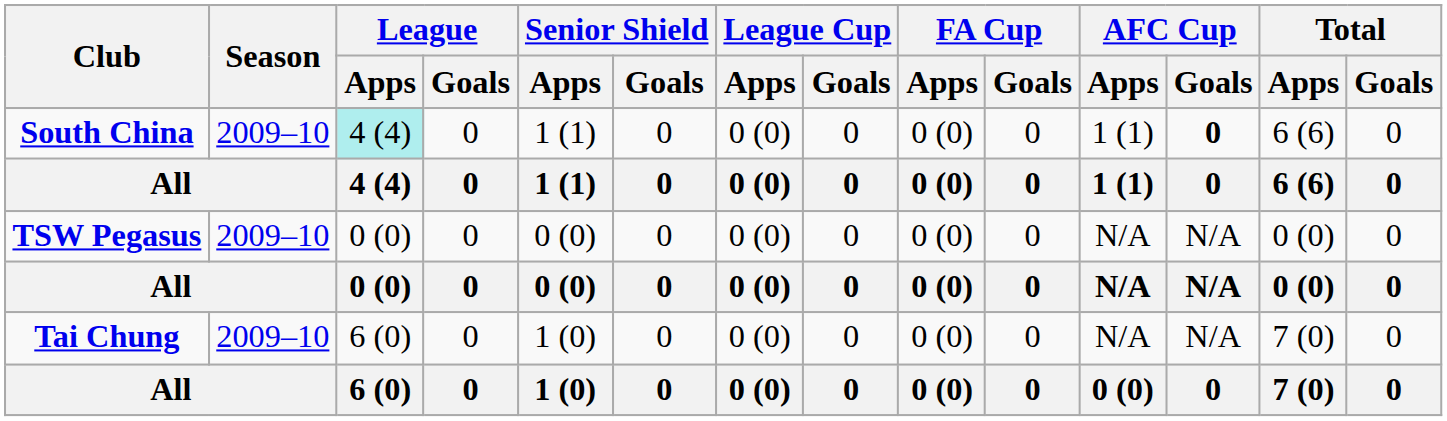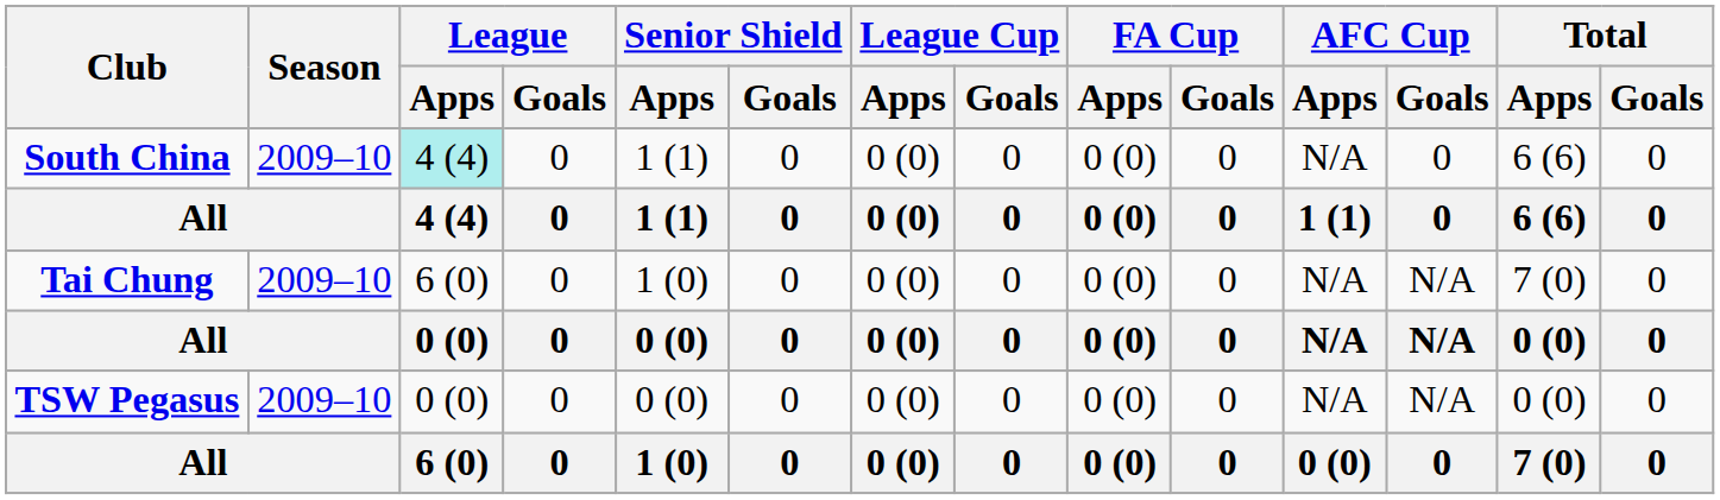 <table class="wikitable" style="text-align: center;">
 <tr>
 <th rowspan="2">Club</th>
 <th rowspan="2">Season</th>
 <th colspan="2"><a href='#'>League</a></th>
 <th colspan="2"><a href='#'>Senior Shield</a></th>
 <th colspan="2"><a href='#'>League Cup</a></th>
 <th colspan="2"><a href='#'>FA Cup</a></th>
 <th colspan="2"><a href='#'>AFC Cup</a></th>
 <th colspan="2">Total</th>
 </tr>
 <tr>
 <th>Apps</th>
 <th>Goals</th>
 <th>Apps</th>
 <th>Goals</th>
 <th>Apps</th>
 <th>Goals</th>
 <th>Apps</th>
 <th>Goals</th>
 <th>Apps</th>
 <th>Goals</th>
 <th>Apps</th>
 <th>Goals</th>
 </tr>
 <tr>
 <td rowspan="1" valign="top"><strong><a href='#'>South China</a></strong></td>
 <td><a href='#'>2009–10</a></td>
 <td style="background: paleturquoise;">4 (4)</td>
 <td>0</td>
 <td>1 (1)</td>
 <td>0</td>
 <td>0 (0)</td>
 <td>0</td>
 <td>0 (0)</td>
 <td>0</td>
-<td>1 (1)</td>
-<td><strong>0</strong></td>
+<td>N/A</td>
+<td>0</td>
 <td>6 (6)</td>
 <td>0</td>
 </tr>
 <tr>
 <th colspan="2">All</th>
 <th>4 (4)</th>
 <th>0</th>
 <th>1 (1)</th>
 <th>0</th>
 <th>0 (0)</th>
 <th>0</th>
 <th>0 (0)</th>
 <th>0</th>
 <th>1 (1)</th>
 <th>0</th>
 <th>6 (6)</th>
+<th>0</th>
+</tr>
+<tr>
+<td rowspan="1" valign="top"><strong><a href='#'>Tai Chung</a></strong></td>
+<td><a href='#'>2009–10</a></td>
+<td>6 (0)</td>
+<td>0</td>
+<td>1 (0)</td>
+<td>0</td>
+<td>0 (0)</td>
+<td>0</td>
+<td>0 (0)</td>
+<td>0</td>
+<td>N/A</td>
+<td>N/A</td>
+<td>7 (0)</td>
+<td>0</td>
+</tr>
+<tr>
+<th colspan="2">All</th>
+<th>0 (0)</th>
+<th>0</th>
+<th>0 (0)</th>
+<th>0</th>
+<th>0 (0)</th>
+<th>0</th>
+<th>0 (0)</th>
+<th>0</th>
+<th>N/A</th>
+<th>N/A</th>
+<th>0 (0)</th>
 <th>0</th>
 </tr>
 <tr>
 <td rowspan="1" valign="top"><strong><a href='#'>TSW Pegasus</a></strong></td>
 <td><a href='#'>2009–10</a></td>
 <td>0 (0)</td>
 <td>0</td>
 <td>0 (0)</td>
 <td>0</td>
 <td>0 (0)</td>
 <td>0</td>
 <td>0 (0)</td>
 <td>0</td>
 <td>N/A</td>
 <td>N/A</td>
 <td>0 (0)</td>
 <td>0</td>
 </tr>
 <tr>
 <th colspan="2">All</th>
-<th>0 (0)</th>
-<th>0</th>
-<th>0 (0)</th>
-<th>0</th>
-<th>0 (0)</th>
-<th>0</th>
-<th>0 (0)</th>
-<th>0</th>
-<th>N/A</th>
-<th>N/A</th>
-<th>0 (0)</th>
-<th>0</th>
-</tr>
-<tr>
-<td rowspan="1" valign="top"><strong><a href='#'>Tai Chung</a></strong></td>
-<td><a href='#'>2009–10</a></td>
-<td>6 (0)</td>
-<td>0</td>
-<td>1 (0)</td>
-<td>0</td>
-<td>0 (0)</td>
-<td>0</td>
-<td>0 (0)</td>
-<td>0</td>
-<td>N/A</td>
-<td>N/A</td>
-<td>7 (0)</td>
-<td>0</td>
-</tr>
-<tr>
-<th colspan="2">All</th>
 <th>6 (0)</th>
 <th>0</th>
 <th>1 (0)</th>
 <th>0</th>
 <th>0 (0)</th>
 <th>0</th>
 <th>0 (0)</th>
 <th>0</th>
 <th>0 (0)</th>
 <th>0</th>
 <th>7 (0)</th>
 <th>0</th>
 </tr>
 </table>
